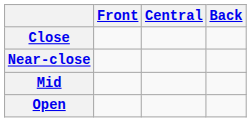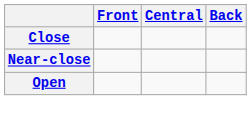 <table class="wikitable" style="text-align:center">
 <tr>
 <th></th>
 <th><a href='#'>Front</a></th>
 <th><a href='#'>Central</a></th>
 <th><a href='#'>Back</a></th>
 </tr>
 <tr align="center">
 <th><a href='#'>Close</a></th>
 <td></td>
 <td></td>
 <td></td>
 </tr>
 <tr>
 <th><a href='#'>Near-close</a></th>
 <td></td>
 <td></td>
 <td></td>
 </tr>
 <tr align="center">
-<th><a href='#'>Mid</a></th>
-<td></td>
-<td></td>
-<td></td>
-</tr>
-<tr align="center">
 <th><a href='#'>Open</a></th>
 <td></td>
 <td></td>
 <td></td>
 </tr>
 </table>
